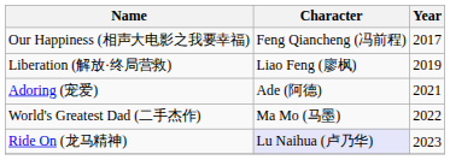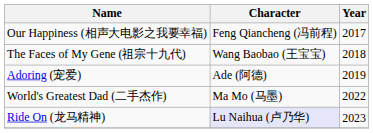 <table class="wikitable">
 <tr>
 <th>Name</th>
 <th>Character</th>
 <th>Year</th>
 </tr>
 <tr>
 <td>Our Happiness (相声大电影之我要幸福)</td>
 <td>Feng Qiancheng (冯前程)</td>
 <td>2017</td>
 </tr>
 <tr>
-<td>Liberation (解放·终局营救)</td>
-<td>Liao Feng (廖枫)</td>
-<td>2019</td>
+<td>The Faces of My Gene (祖宗十九代)</td>
+<td>Wang Baobao (王宝宝)</td>
+<td>2018</td>
 </tr>
 <tr>
 <td><a href='#'>Adoring</a> (宠爱)</td>
 <td>Ade (阿德)</td>
-<td>2021</td>
+<td>2019</td>
 </tr>
 <tr>
 <td>World's Greatest Dad (二手杰作)</td>
 <td>Ma Mo (马墨)</td>
 <td>2022</td>
 </tr>
 <tr>
 <td><a href='#'>Ride On</a> (龙马精神)</td>
 <td style="background: lavender;">Lu Naihua (卢乃华)</td>
 <td>2023</td>
 </tr>
 <tr>
 </tr>
 </table>
